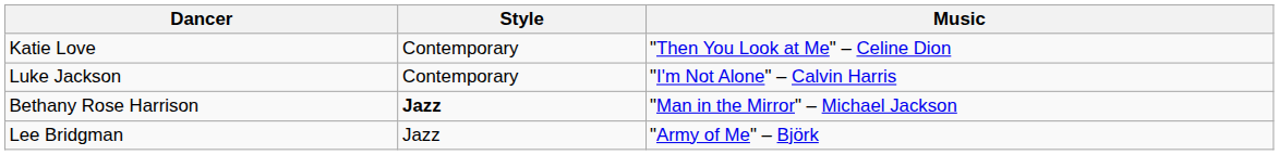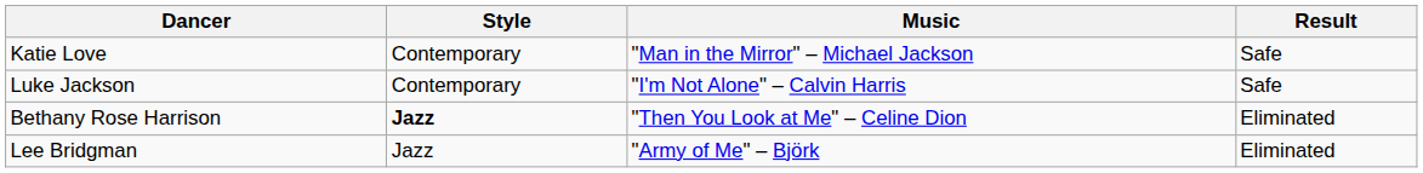 <table class="wikitable" style="width:70%;">
 <tr>
 <th>Dancer</th>
 <th>Style</th>
 <th>Music</th>
+<th>Result</th>
 </tr>
 <tr>
 <td>Katie Love</td>
 <td>Contemporary</td>
-<td>"<a href='#'>Then You Look at Me</a>" – <a href='#'>Celine Dion</a></td>
+<td>"<a href='#'>Man in the Mirror</a>" – <a href='#'>Michael Jackson</a></td>
+<td>Safe</td>
 </tr>
 <tr>
 <td>Luke Jackson</td>
 <td>Contemporary</td>
 <td>"<a href='#'>I'm Not Alone</a>" – <a href='#'>Calvin Harris</a></td>
+<td>Safe</td>
 </tr>
 <tr>
 <td>Bethany Rose Harrison</td>
 <td><strong>Jazz</strong></td>
-<td>"<a href='#'>Man in the Mirror</a>" – <a href='#'>Michael Jackson</a></td>
+<td>"<a href='#'>Then You Look at Me</a>" – <a href='#'>Celine Dion</a></td>
+<td>Eliminated</td>
 </tr>
 <tr>
 <td>Lee Bridgman</td>
 <td>Jazz</td>
 <td>"<a href='#'>Army of Me</a>" – <a href='#'>Björk</a></td>
+<td>Eliminated</td>
 </tr>
 </table>
